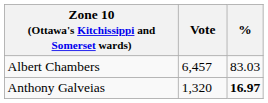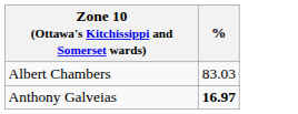 <table class="wikitable">
 <tr>
 <th bgcolor="#DDDDFF" width="200px">Zone 10 <br><small> (Ottawa's <a href='#'>Kitchissippi</a> and <a href='#'>Somerset</a> wards) </small></th>
-<th bgcolor="#DDDDFF" width="50px">Vote</th>
 <th bgcolor="#DDDDFF" width="30px">%</th>
 </tr>
 <tr>
 <td>Albert Chambers</td>
-<td>6,457</td>
 <td>83.03</td>
 </tr>
 <tr>
 <td>Anthony Galveias</td>
-<td>1,320</td>
 <td><strong>16.97</strong></td>
 </tr>
 </table>
